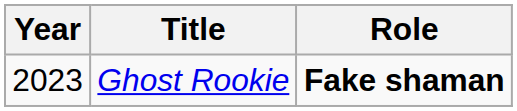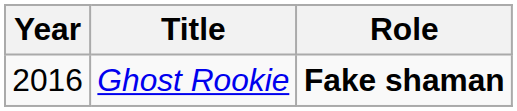 <table class="wikitable">
 <tr>
 <th>Year</th>
 <th>Title</th>
 <th>Role</th>
 </tr>
 <tr>
-<td>2023</td>
+<td>2016</td>
 <td><em><a href='#'>Ghost Rookie</a></em> </td>
 <td><strong>Fake shaman</strong></td>
 </tr>
 </table>
